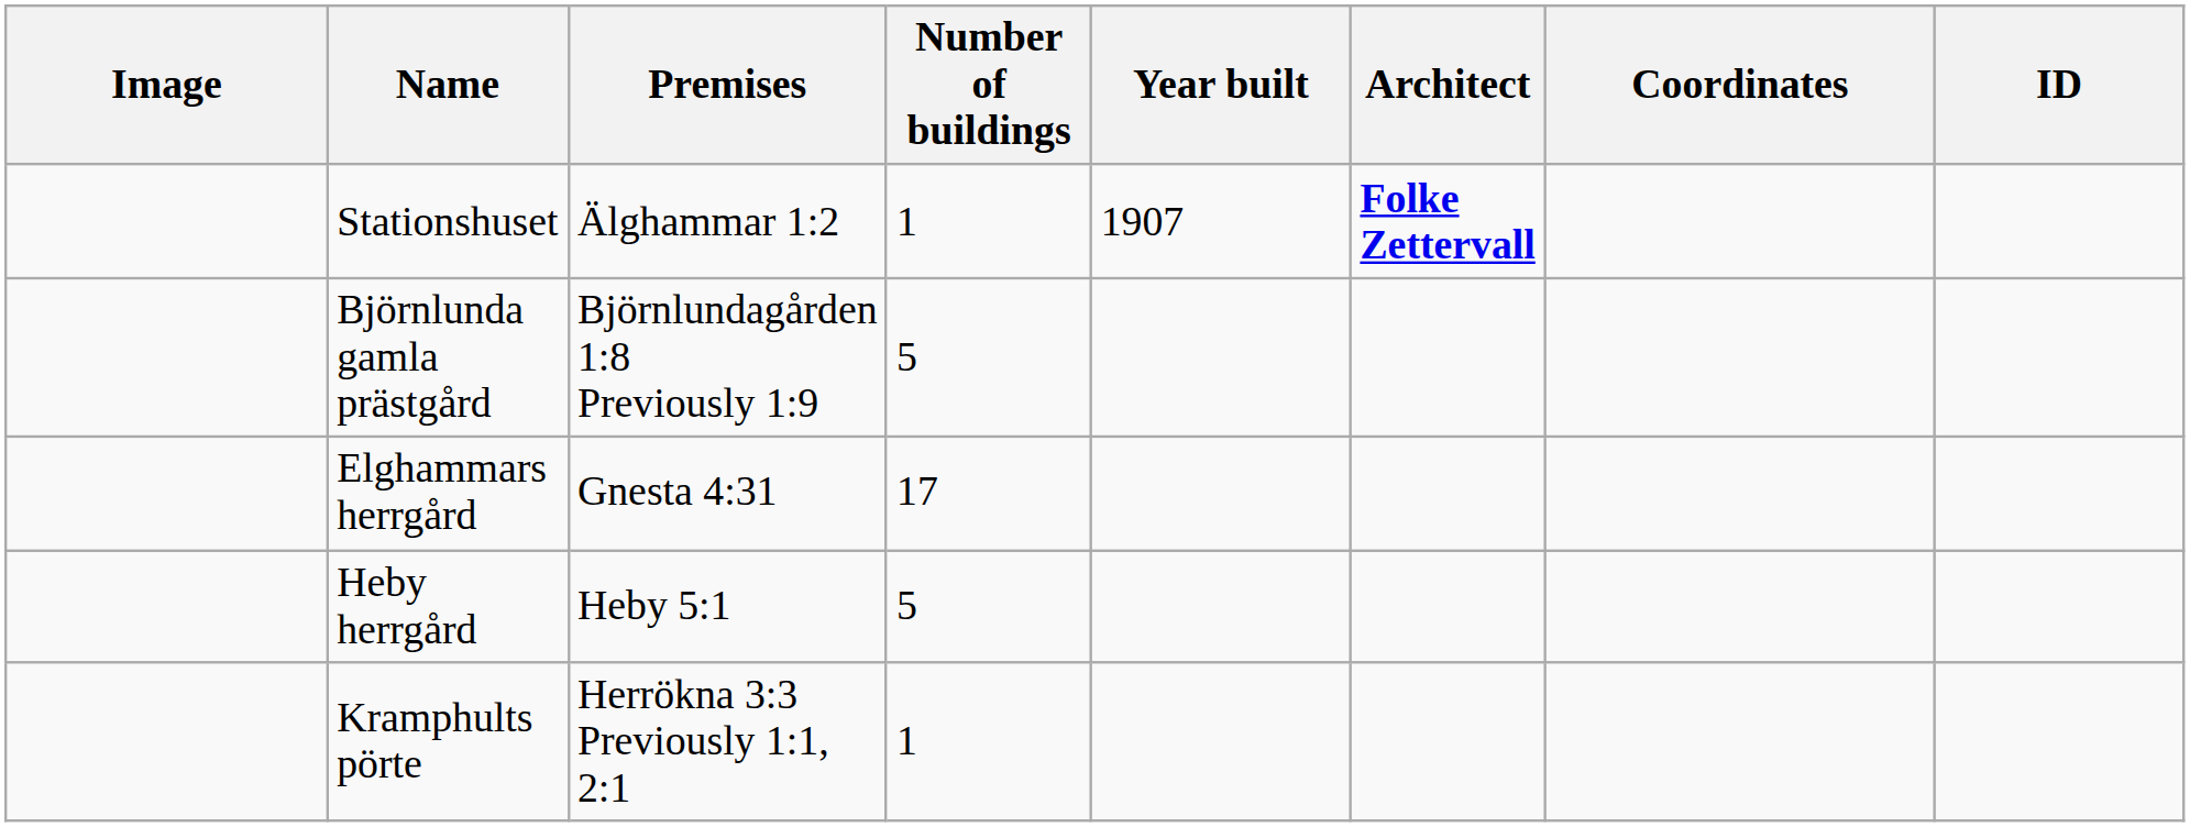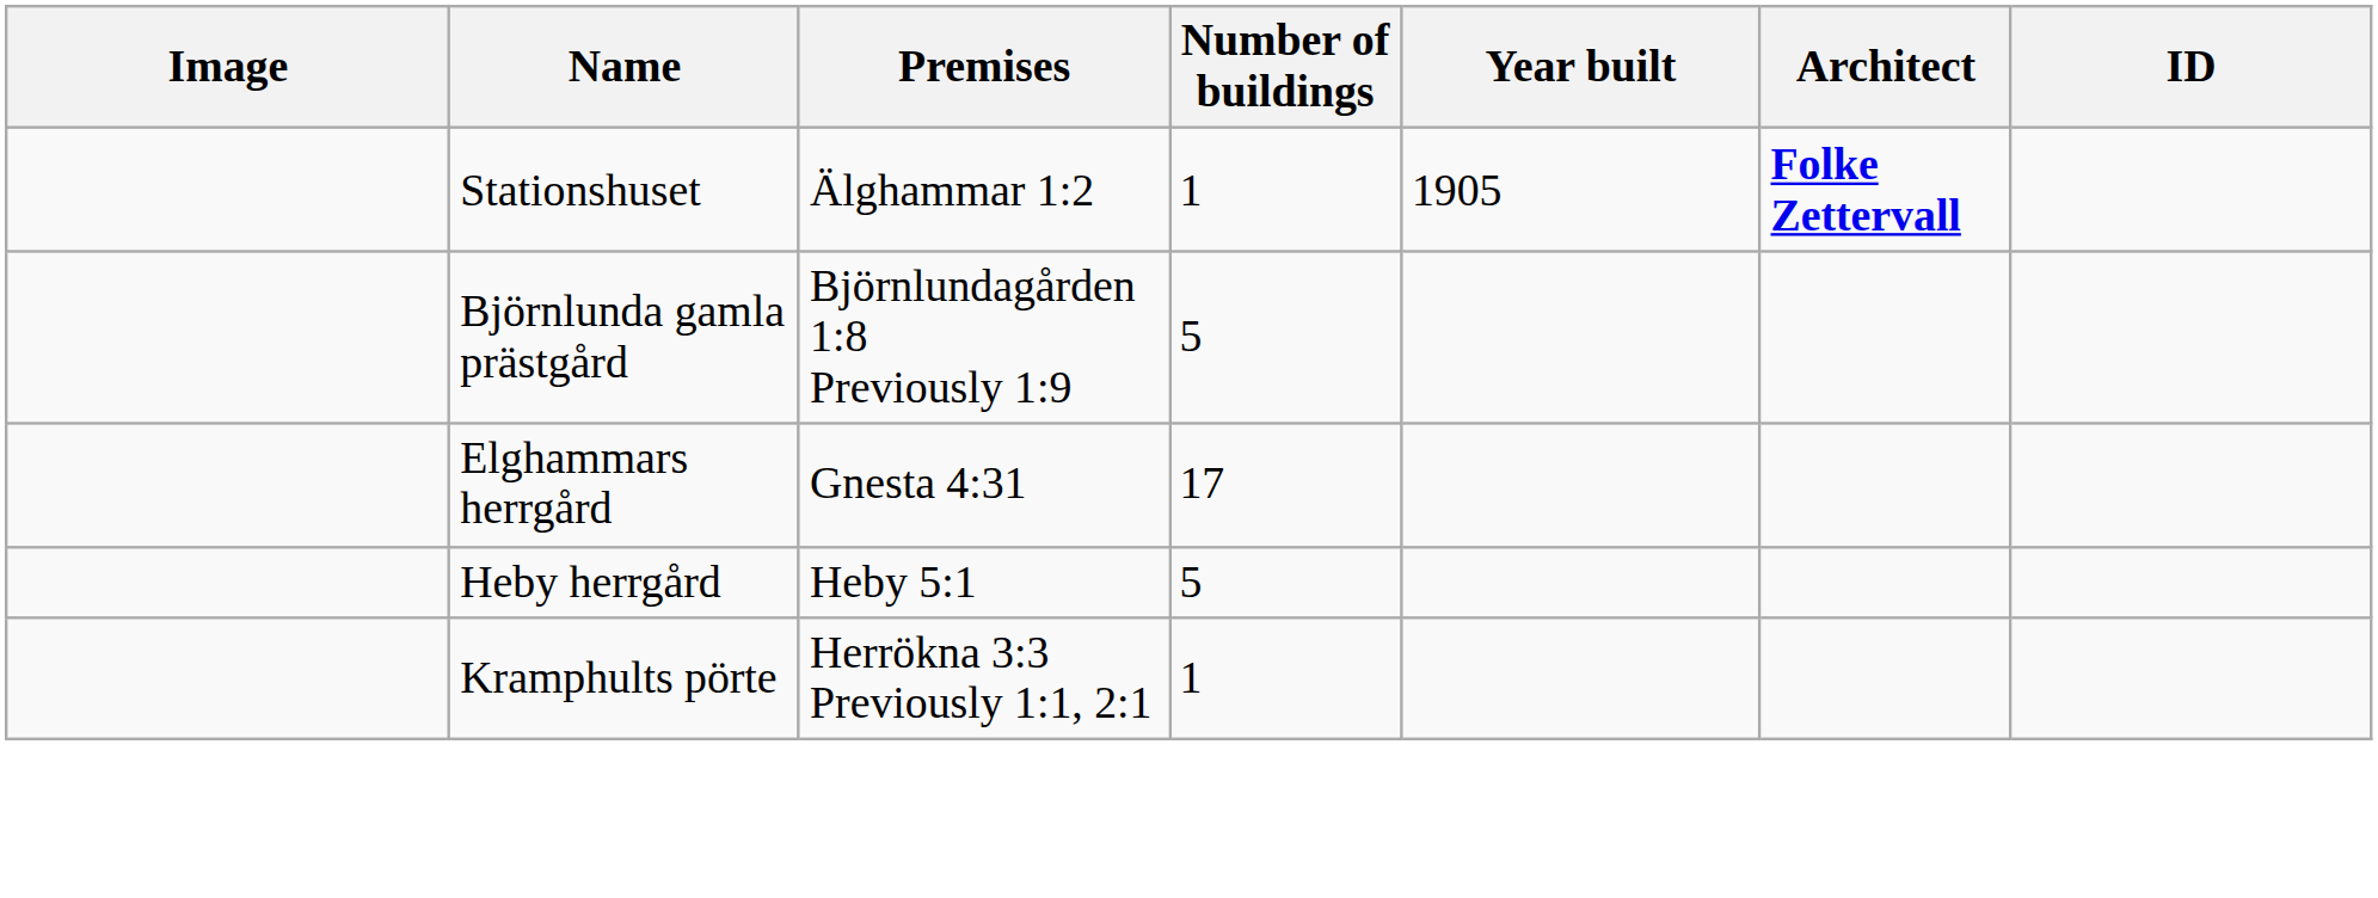 <table class="wikitable" width="95%">
 <tr>
 <th width="150">Image</th>
 <th>Name</th>
 <th>Premises</th>
 <th width="75">Number of<br>buildings</th>
 <th width="120">Year built</th>
 <th>Architect</th>
-<th width="170">Coordinates</th>
 <th width="120">ID</th>
 </tr>
 <tr>
 <td></td>
 <td Gnesta station>Stationshuset</td>
 <td>Älghammar 1:2</td>
 <td>1</td>
-<td>1907</td>
+<td>1905</td>
 <td><strong><a href='#'>Folke Zettervall</a></strong></td>
-<td></td>
 <td></td>
 </tr>
 <tr>
 <td></td>
 <td>Björnlunda gamla prästgård</td>
 <td>Björnlundagården 1:8<br>Previously 1:9</td>
 <td>5</td>
-<td></td>
 <td></td>
 <td></td>
 <td></td>
 </tr>
 <tr>
 <td></td>
 <td Elghammar>Elghammars herrgård</td>
 <td>Gnesta 4:31</td>
 <td>17</td>
 <td></td>
 <td></td>
 <td></td>
-<td></td>
 </tr>
 <tr>
 <td></td>
 <td Heby slott>Heby herrgård</td>
 <td>Heby 5:1</td>
 <td>5</td>
-<td></td>
 <td></td>
 <td></td>
 <td></td>
 </tr>
 <tr>
 <td></td>
 <td>Kramphults pörte</td>
 <td>Herrökna 3:3<br>Previously 1:1, 2:1</td>
 <td>1</td>
 <td></td>
 <td></td>
 <td></td>
-<td></td>
 </tr>
 </table>
